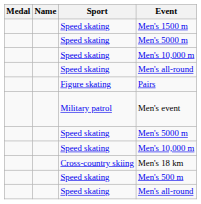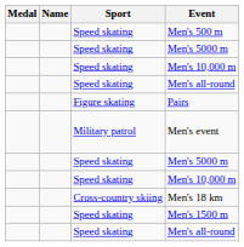 <table class="wikitable sortable" style="font-size:90%">
 <tr>
 <th>Medal</th>
 <th>Name</th>
 <th>Sport</th>
 <th>Event</th>
 </tr>
 <tr>
 <td></td>
 <td></td>
 <td><a href='#'>Speed skating</a></td>
-<td><a href='#'>Men's 1500 m</a></td>
+<td><a href='#'>Men's 500 m</a></td>
 </tr>
 <tr>
 <td></td>
 <td></td>
 <td><a href='#'>Speed skating</a></td>
 <td><a href='#'>Men's 5000 m</a></td>
 </tr>
 <tr>
 <td></td>
 <td></td>
 <td><a href='#'>Speed skating</a></td>
 <td><a href='#'>Men's 10,000 m</a></td>
 </tr>
 <tr>
 <td></td>
 <td></td>
 <td><a href='#'>Speed skating</a></td>
 <td><a href='#'>Men's all-round</a></td>
 </tr>
 <tr>
 <td></td>
 <td> <br> </td>
 <td><a href='#'>Figure skating</a></td>
 <td><a href='#'>Pairs</a></td>
 </tr>
 <tr>
 <td></td>
 <td> <br>  <br>  <br> </td>
 <td><a href='#'>Military patrol</a></td>
 <td>Men's event</td>
 </tr>
 <tr>
 <td></td>
 <td></td>
 <td><a href='#'>Speed skating</a></td>
 <td><a href='#'>Men's 5000 m</a></td>
 </tr>
 <tr>
 <td></td>
 <td></td>
 <td><a href='#'>Speed skating</a></td>
 <td><a href='#'>Men's 10,000 m</a></td>
 </tr>
 <tr>
 <td></td>
 <td></td>
 <td><a href='#'>Cross-country skiing</a></td>
 <td>Men's 18 km</td>
 </tr>
 <tr>
 <td></td>
 <td></td>
 <td><a href='#'>Speed skating</a></td>
-<td><a href='#'>Men's 500 m</a></td>
+<td><a href='#'>Men's 1500 m</a></td>
 </tr>
 <tr>
 <td></td>
 <td></td>
 <td><a href='#'>Speed skating</a></td>
 <td><a href='#'>Men's all-round</a></td>
 </tr>
 </table>
